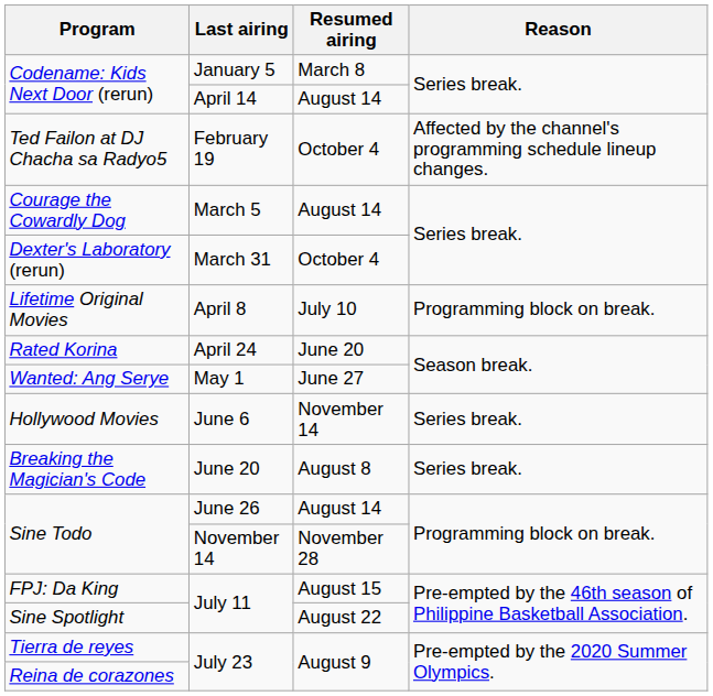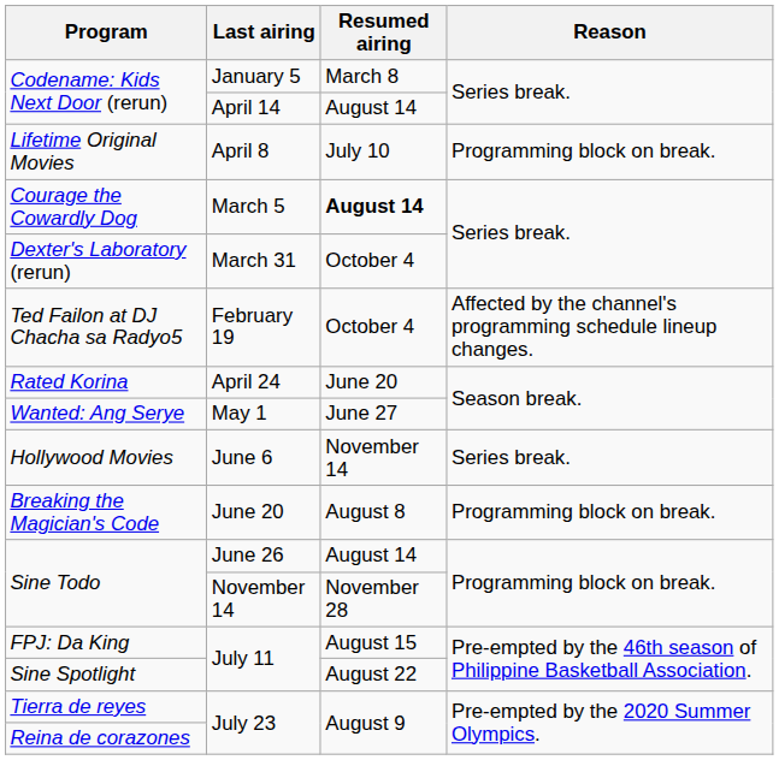 <table class="wikitable">
 <tr>
 <th>Program</th>
 <th>Last airing</th>
 <th>Resumed airing</th>
 <th>Reason</th>
 </tr>
 <tr>
 <td rowspan="2"><em><a href='#'>Codename: Kids Next Door</a></em> (rerun)</td>
 <td>January 5</td>
 <td>March 8</td>
 <td rowspan="2">Series break.</td>
 </tr>
 <tr>
 <td>April 14</td>
 <td>August 14</td>
 </tr>
 <tr>
-<td><em>Ted Failon at DJ Chacha sa Radyo5</em></td>
-<td>February 19</td>
-<td>October 4</td>
-<td>Affected by the channel's programming schedule lineup changes.</td>
+<td><em><a href='#'>Lifetime</a> Original Movies</em></td>
+<td>April 8</td>
+<td>July 10</td>
+<td>Programming block on break.</td>
 </tr>
 <tr>
 <td><em><a href='#'>Courage the Cowardly Dog</a></em></td>
 <td>March 5</td>
-<td>August 14</td>
+<td><strong>August 14</strong></td>
 <td rowspan="2">Series break.</td>
 </tr>
 <tr>
 <td><em><a href='#'>Dexter's Laboratory</a></em> (rerun)</td>
 <td>March 31</td>
 <td>October 4</td>
 </tr>
 <tr>
-<td><em><a href='#'>Lifetime</a> Original Movies</em></td>
-<td>April 8</td>
-<td>July 10</td>
-<td>Programming block on break.</td>
+<td><em>Ted Failon at DJ Chacha sa Radyo5</em></td>
+<td>February 19</td>
+<td>October 4</td>
+<td>Affected by the channel's programming schedule lineup changes.</td>
 </tr>
 <tr>
 <td><em><a href='#'>Rated Korina</a></em></td>
 <td>April 24</td>
 <td>June 20</td>
 <td rowspan="2">Season break.</td>
 </tr>
 <tr>
 <td><em><a href='#'>Wanted: Ang Serye</a></em></td>
 <td>May 1</td>
 <td>June 27</td>
 </tr>
 <tr>
 <td><em>Hollywood Movies</em></td>
 <td>June 6</td>
 <td>November 14</td>
 <td>Series break.</td>
 </tr>
 <tr>
 <td><em><a href='#'>Breaking the Magician's Code</a></em></td>
 <td>June 20</td>
 <td>August 8</td>
-<td>Series break.</td>
+<td>Programming block on break.</td>
 </tr>
 <tr>
 <td rowspan="2"><em>Sine Todo</em></td>
 <td>June 26</td>
 <td>August 14</td>
 <td rowspan="2">Programming block on break.</td>
 </tr>
 <tr>
 <td>November 14</td>
 <td>November 28</td>
 </tr>
 <tr>
 <td><em>FPJ: Da King</em></td>
 <td rowspan="2">July 11</td>
 <td>August 15</td>
 <td rowspan="2">Pre-empted by the <a href='#'>46th season</a> of <a href='#'>Philippine Basketball Association</a>.</td>
 </tr>
 <tr>
 <td><em>Sine Spotlight</em></td>
 <td>August 22</td>
 </tr>
 <tr>
 <td><em><a href='#'>Tierra de reyes</a></em></td>
 <td rowspan="2">July 23</td>
 <td rowspan="2">August 9</td>
 <td rowspan="2">Pre-empted by the <a href='#'>2020 Summer Olympics</a>.</td>
 </tr>
 <tr>
 <td><em><a href='#'>Reina de corazones</a></em></td>
 </tr>
 </table>
